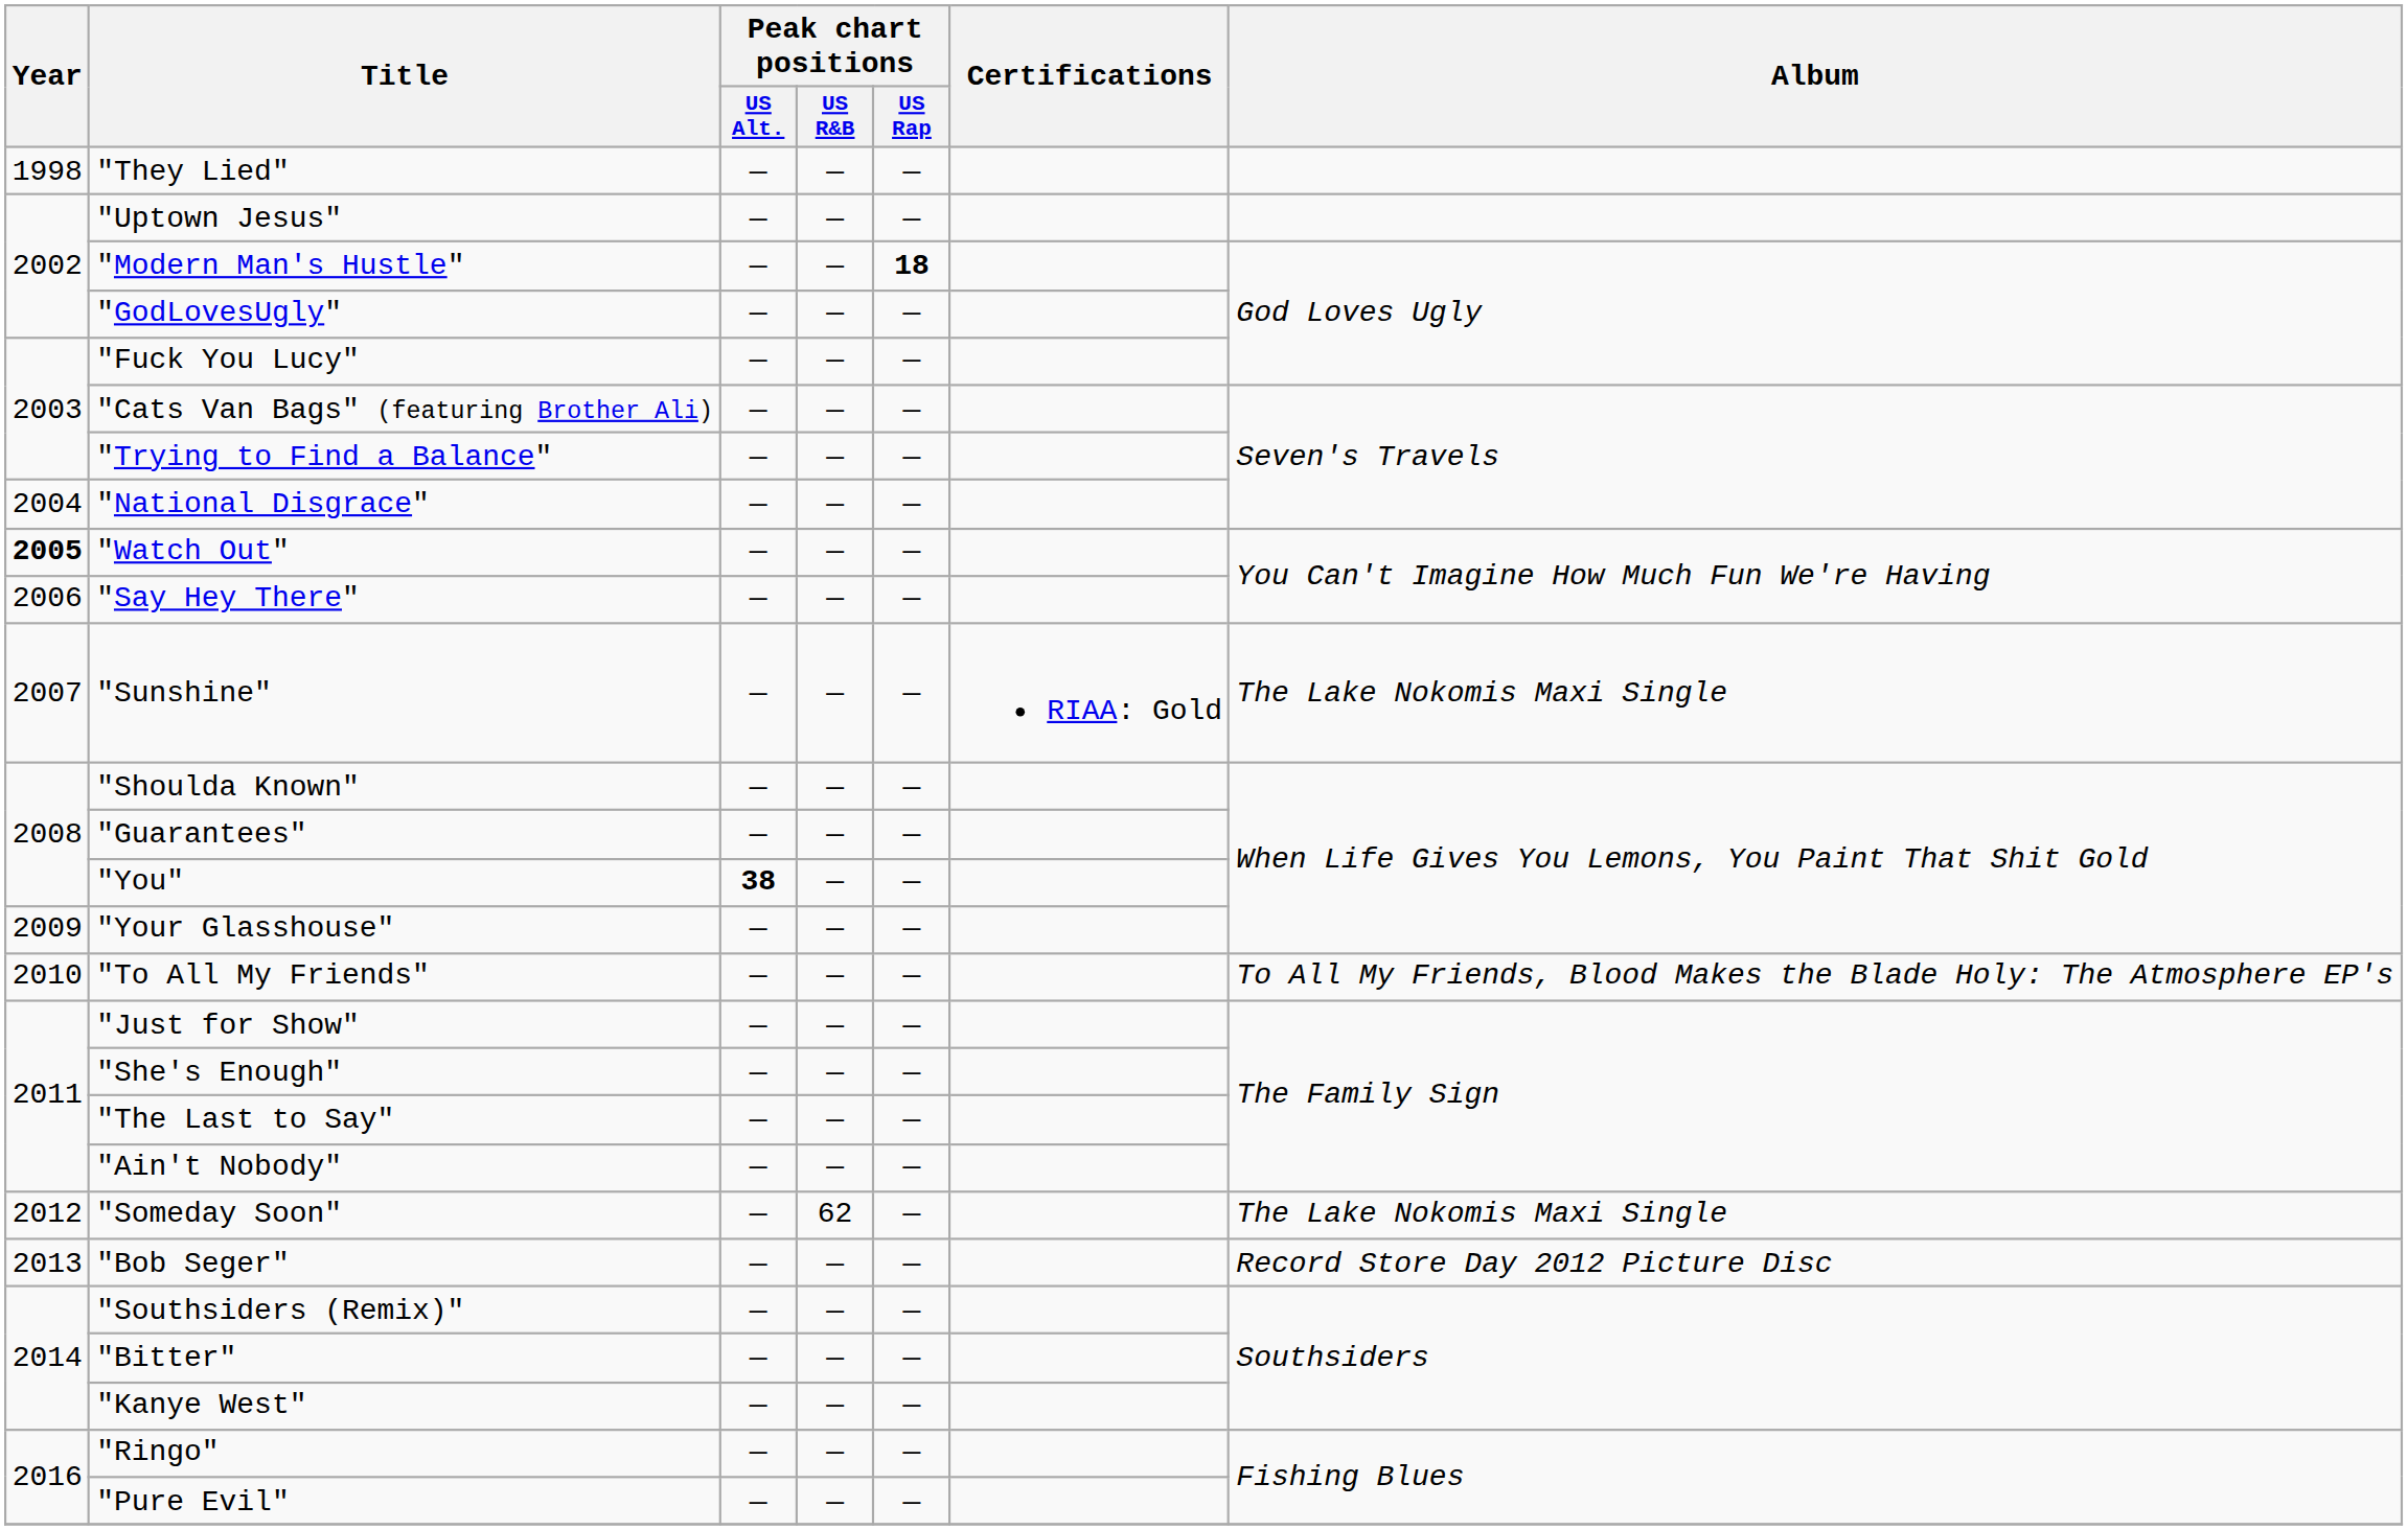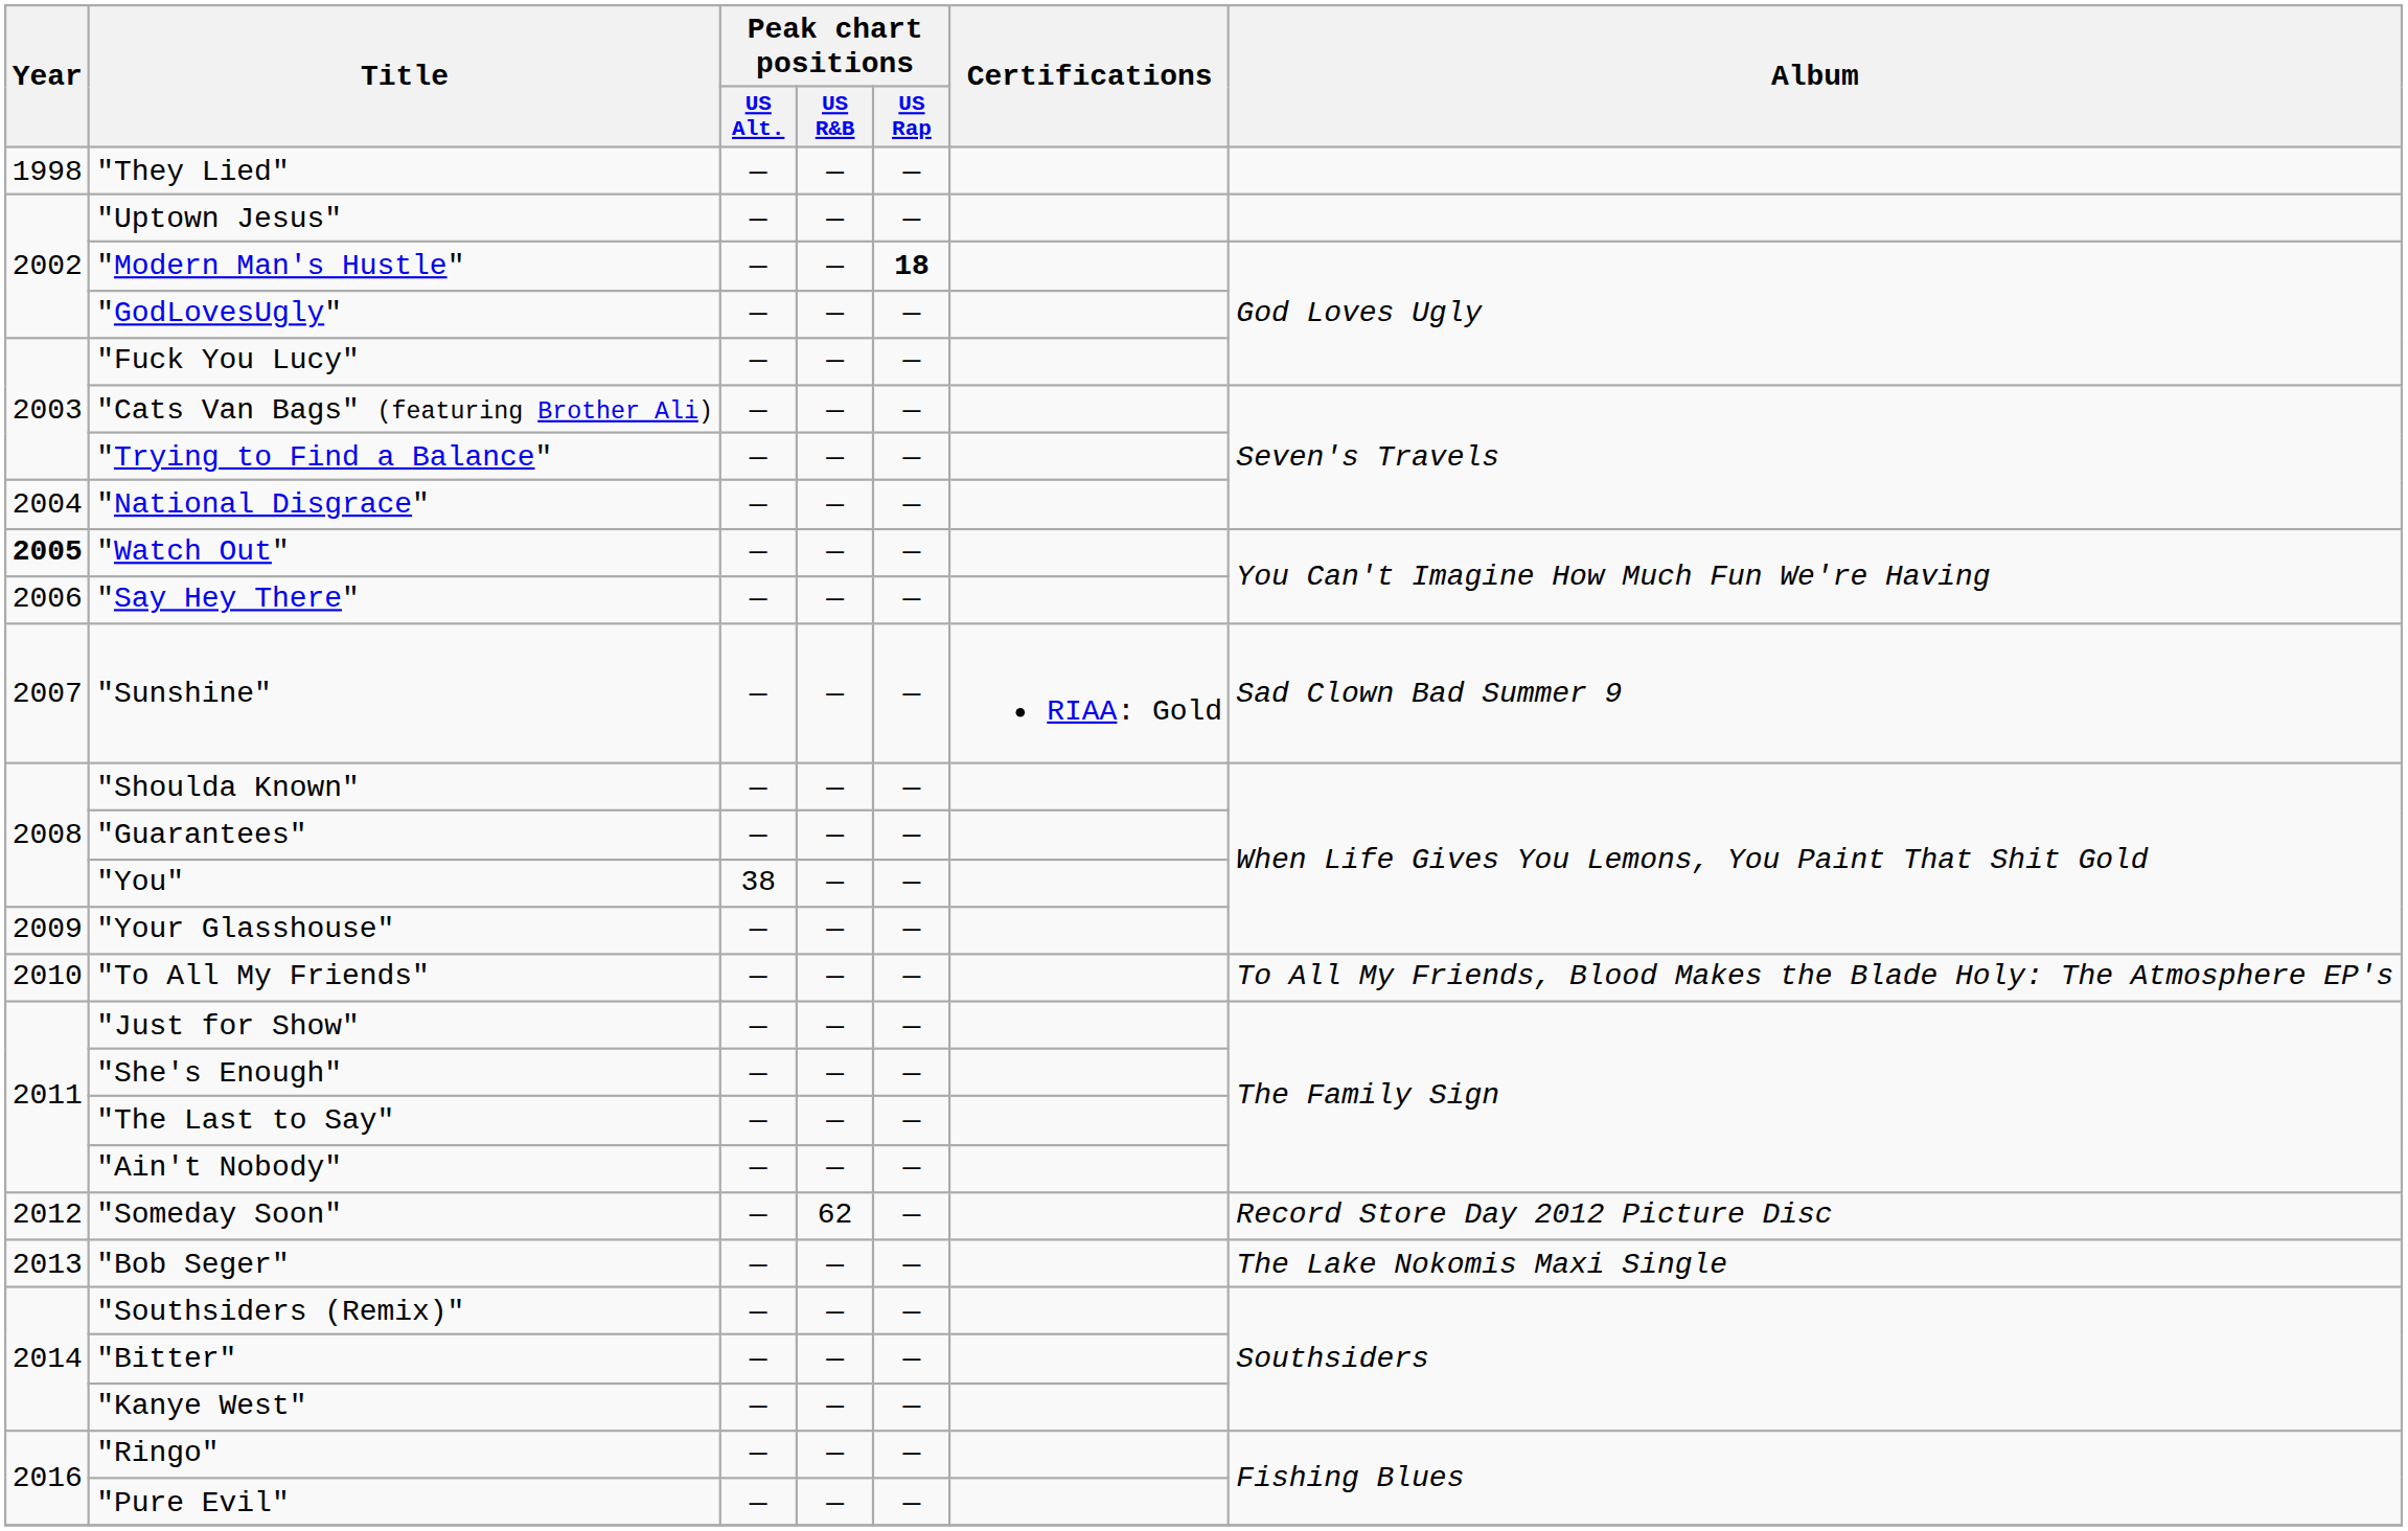 <table class="wikitable">
 <tr>
 <th rowspan="2">Year</th>
 <th rowspan="2">Title</th>
 <th colspan="3">Peak chart positions</th>
 <th rowspan="2">Certifications</th>
 <th rowspan="2">Album</th>
 </tr>
 <tr>
 <th style="width:3em;font-size:75%"><a href='#'>US<br>Alt.</a></th>
 <th style="width:3em;font-size:75%"><a href='#'>US<br>R&B</a></th>
 <th style="width:3em;font-size:75%"><a href='#'>US<br>Rap</a></th>
 </tr>
 <tr>
 <td>1998</td>
 <td>"They Lied"</td>
 <td style="text-align:center;">—</td>
 <td style="text-align:center;">—</td>
 <td style="text-align:center;">—</td>
 <td></td>
 <td></td>
 </tr>
 <tr>
 <td rowspan="3">2002</td>
 <td>"Uptown Jesus"</td>
 <td style="text-align:center;">—</td>
 <td style="text-align:center;">—</td>
 <td style="text-align:center;">—</td>
 <td></td>
 <td></td>
 </tr>
 <tr>
 <td>"<a href='#'>Modern Man's Hustle</a>"</td>
 <td style="text-align:center;">—</td>
 <td style="text-align:center;">—</td>
 <td style="text-align:center;"><strong>18</strong></td>
 <td></td>
 <td rowspan="3"><em>God Loves Ugly</em></td>
 </tr>
 <tr>
 <td>"<a href='#'>GodLovesUgly</a>"</td>
 <td style="text-align:center;">—</td>
 <td style="text-align:center;">—</td>
 <td style="text-align:center;">—</td>
 <td></td>
 </tr>
 <tr>
 <td rowspan="3">2003</td>
 <td>"Fuck You Lucy"</td>
 <td style="text-align:center;">—</td>
 <td style="text-align:center;">—</td>
 <td style="text-align:center;">—</td>
 <td></td>
 </tr>
 <tr>
 <td>"Cats Van Bags" <small>(featuring <a href='#'>Brother Ali</a>)</small></td>
 <td style="text-align:center;">—</td>
 <td style="text-align:center;">—</td>
 <td style="text-align:center;">—</td>
 <td></td>
 <td rowspan="3"><em>Seven's Travels</em></td>
 </tr>
 <tr>
 <td>"<a href='#'>Trying to Find a Balance</a>"</td>
 <td style="text-align:center;">—</td>
 <td style="text-align:center;">—</td>
 <td style="text-align:center;">—</td>
 <td></td>
 </tr>
 <tr>
 <td>2004</td>
 <td>"<a href='#'>National Disgrace</a>"</td>
 <td style="text-align:center;">—</td>
 <td style="text-align:center;">—</td>
 <td style="text-align:center;">—</td>
 <td></td>
 </tr>
 <tr>
 <td><strong>2005</strong></td>
 <td>"<a href='#'>Watch Out</a>"</td>
 <td style="text-align:center;">—</td>
 <td style="text-align:center;">—</td>
 <td style="text-align:center;">—</td>
 <td></td>
 <td rowspan="2"><em>You Can't Imagine How Much Fun We're Having</em></td>
 </tr>
 <tr>
 <td>2006</td>
 <td>"<a href='#'>Say Hey There</a>"</td>
 <td style="text-align:center;">—</td>
 <td style="text-align:center;">—</td>
 <td style="text-align:center;">—</td>
 <td></td>
 </tr>
 <tr>
 <td>2007</td>
 <td>"Sunshine"</td>
 <td style="text-align:center;">—</td>
 <td style="text-align:center;">—</td>
 <td style="text-align:center;">—</td>
 <td><br><ul><li><a href='#'>RIAA</a>: Gold</li></ul></td>
-<td rowspan="1"><em>The Lake Nokomis Maxi Single</em></td>
+<td><em>Sad Clown Bad Summer 9</em></td>
 </tr>
 <tr>
 <td rowspan="3">2008</td>
 <td>"Shoulda Known"</td>
 <td style="text-align:center;">—</td>
 <td style="text-align:center;">—</td>
 <td style="text-align:center;">—</td>
 <td></td>
 <td rowspan="4"><em>When Life Gives You Lemons, You Paint That Shit Gold</em></td>
 </tr>
 <tr>
 <td>"Guarantees"</td>
 <td style="text-align:center;">—</td>
 <td style="text-align:center;">—</td>
 <td style="text-align:center;">—</td>
 <td></td>
 </tr>
 <tr>
 <td>"You"</td>
-<td style="text-align:center;"><strong>38</strong></td>
+<td style="text-align:center;">38</td>
 <td style="text-align:center;">—</td>
 <td style="text-align:center;">—</td>
 <td></td>
 </tr>
 <tr>
 <td>2009</td>
 <td>"Your Glasshouse"</td>
 <td style="text-align:center;">—</td>
 <td style="text-align:center;">—</td>
 <td style="text-align:center;">—</td>
 <td></td>
 </tr>
 <tr>
 <td>2010</td>
 <td>"To All My Friends"</td>
 <td style="text-align:center;">—</td>
 <td style="text-align:center;">—</td>
 <td style="text-align:center;">—</td>
 <td></td>
 <td><em>To All My Friends, Blood Makes the Blade Holy: The Atmosphere EP's</em></td>
 </tr>
 <tr>
 <td rowspan="4">2011</td>
 <td>"Just for Show"</td>
 <td style="text-align:center;">—</td>
 <td style="text-align:center;">—</td>
 <td style="text-align:center;">—</td>
 <td></td>
 <td rowspan="4"><em>The Family Sign</em></td>
 </tr>
 <tr>
 <td>"She's Enough"</td>
 <td style="text-align:center;">—</td>
 <td style="text-align:center;">—</td>
 <td style="text-align:center;">—</td>
 <td></td>
 </tr>
 <tr>
 <td>"The Last to Say"</td>
 <td style="text-align:center;">—</td>
 <td style="text-align:center;">—</td>
 <td style="text-align:center;">—</td>
 <td></td>
 </tr>
 <tr>
 <td>"Ain't Nobody"</td>
 <td style="text-align:center;">—</td>
 <td style="text-align:center;">—</td>
 <td style="text-align:center;">—</td>
 <td></td>
 </tr>
 <tr>
 <td rowspan="1">2012</td>
 <td>"Someday Soon"</td>
 <td style="text-align:center;">—</td>
 <td style="text-align:center;">62</td>
 <td style="text-align:center;">—</td>
 <td></td>
-<td rowspan="1"><em>The Lake Nokomis Maxi Single</em></td>
+<td rowspan="1"><em>Record Store Day 2012 Picture Disc</em></td>
 </tr>
 <tr>
 <td rowspan="1">2013</td>
 <td>"Bob Seger"</td>
 <td style="text-align:center;">—</td>
 <td style="text-align:center;">—</td>
 <td style="text-align:center;">—</td>
 <td></td>
-<td rowspan="1"><em>Record Store Day 2012 Picture Disc</em></td>
+<td rowspan="1"><em>The Lake Nokomis Maxi Single</em></td>
 </tr>
 <tr>
 <td rowspan="3">2014</td>
 <td>"Southsiders (Remix)"</td>
 <td style="text-align:center;">—</td>
 <td style="text-align:center;">—</td>
 <td style="text-align:center;">—</td>
 <td></td>
 <td rowspan="3"><em>Southsiders</em></td>
 </tr>
 <tr>
 <td>"Bitter"</td>
 <td style="text-align:center;">—</td>
 <td style="text-align:center;">—</td>
 <td style="text-align:center;">—</td>
 <td></td>
 </tr>
 <tr>
 <td>"Kanye West"</td>
 <td style="text-align:center;">—</td>
 <td style="text-align:center;">—</td>
 <td style="text-align:center;">—</td>
 <td></td>
 </tr>
 <tr>
 <td rowspan="2">2016</td>
 <td>"Ringo"</td>
 <td style="text-align:center;">—</td>
 <td style="text-align:center;">—</td>
 <td style="text-align:center;">—</td>
 <td></td>
 <td rowspan="2"><em>Fishing Blues</em></td>
 </tr>
 <tr>
 <td>"Pure Evil"</td>
 <td style="text-align:center;">—</td>
 <td style="text-align:center;">—</td>
 <td style="text-align:center;">—</td>
 <td></td>
 </tr>
 <tr>
 </tr>
 </table>
